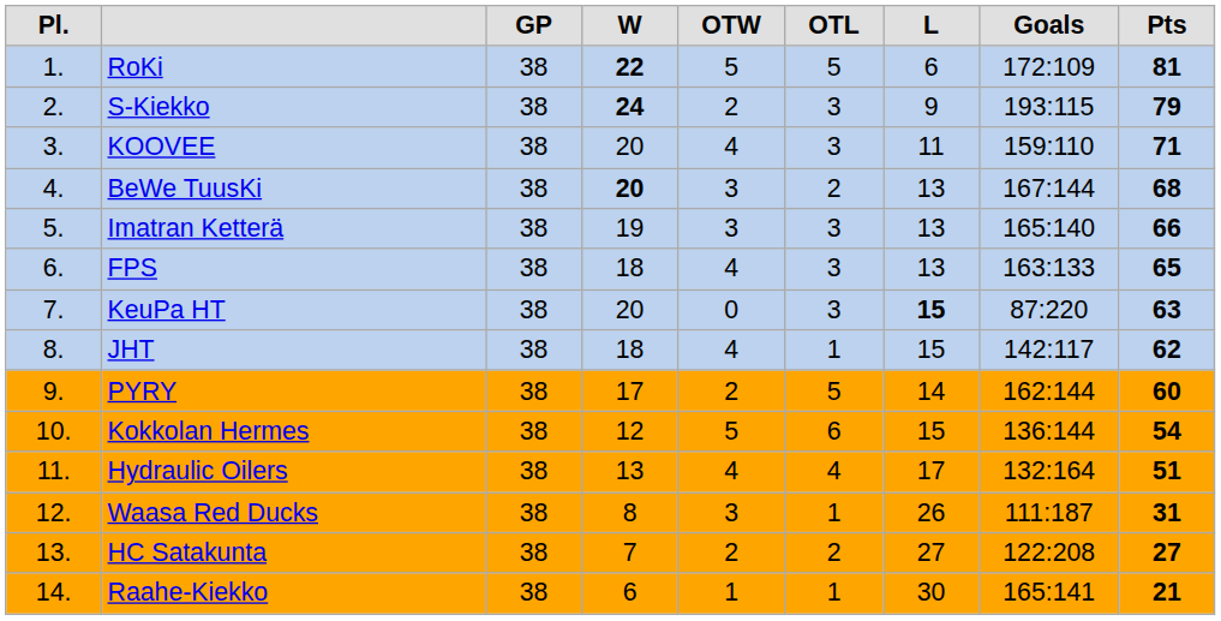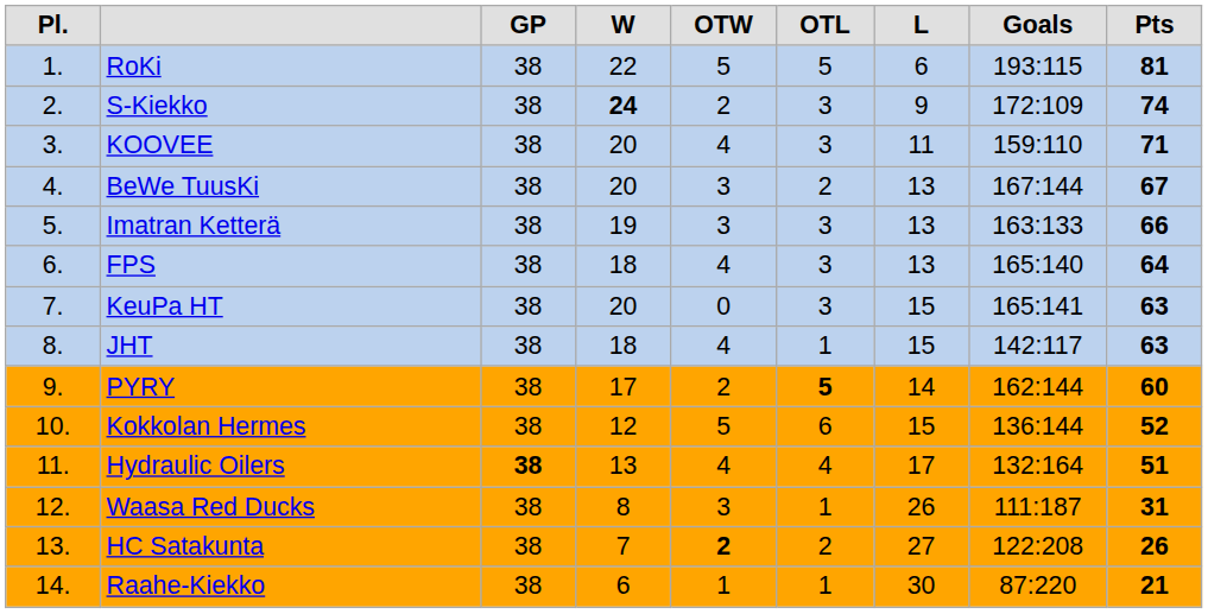 <table class="wikitable" style="width:60%; text-align: center">
 <tr style="font-weight:bold; background-color:#e0e0e0">
 <td width="5%">Pl.</td>
 <td width="20%"></td>
 <td width="5%">GP</td>
 <td width="5%">W</td>
 <td width="5%">OTW</td>
 <td width="5%">OTL</td>
 <td width="5%">L</td>
 <td width="5%">Goals</td>
 <td width="5%">Pts</td>
 </tr>
 <tr style="background-color:#BCD2EE">
 <td>1.</td>
 <td style="text-align: left"><a href='#'>RoKi</a></td>
 <td>38</td>
-<td><strong>22</strong></td>
+<td>22</td>
 <td>5</td>
 <td>5</td>
 <td>6</td>
-<td>172:109</td>
+<td>193:115</td>
 <td><strong>81</strong></td>
 </tr>
 <tr style="background-color:#BCD2EE">
 <td>2.</td>
 <td style="text-align: left"><a href='#'>S-Kiekko</a></td>
 <td>38</td>
 <td><strong>24</strong></td>
 <td>2</td>
 <td>3</td>
 <td>9</td>
-<td>193:115</td>
-<td><strong>79</strong></td>
+<td>172:109</td>
+<td><strong>74</strong></td>
 </tr>
 <tr style="background-color:#BCD2EE">
 <td>3.</td>
 <td style="text-align: left"><a href='#'>KOOVEE</a></td>
 <td>38</td>
 <td>20</td>
 <td>4</td>
 <td>3</td>
 <td>11</td>
 <td>159:110</td>
 <td><strong>71</strong></td>
 </tr>
 <tr style="background-color:#BCD2EE">
 <td>4.</td>
 <td style="text-align: left"><a href='#'>BeWe TuusKi</a></td>
 <td>38</td>
-<td><strong>20</strong></td>
+<td>20</td>
 <td>3</td>
 <td>2</td>
 <td>13</td>
 <td>167:144</td>
-<td><strong>68</strong></td>
+<td><strong>67</strong></td>
 </tr>
 <tr style="background-color:#BCD2EE">
 <td>5.</td>
 <td style="text-align: left"><a href='#'>Imatran Ketterä</a></td>
 <td>38</td>
 <td>19</td>
 <td>3</td>
 <td>3</td>
 <td>13</td>
-<td>165:140</td>
+<td>163:133</td>
 <td><strong>66</strong></td>
 </tr>
 <tr style="background-color:#BCD2EE">
 <td>6.</td>
 <td style="text-align: left"><a href='#'>FPS</a></td>
 <td>38</td>
 <td>18</td>
 <td>4</td>
 <td>3</td>
 <td>13</td>
-<td>163:133</td>
-<td><strong>65</strong></td>
+<td>165:140</td>
+<td><strong>64</strong></td>
 </tr>
 <tr style="background-color:#BCD2EE">
 <td>7.</td>
 <td style="text-align: left"><a href='#'>KeuPa HT</a></td>
 <td>38</td>
 <td>20</td>
 <td>0</td>
 <td>3</td>
-<td><strong>15</strong></td>
-<td>87:220</td>
+<td>15</td>
+<td>165:141</td>
 <td><strong>63</strong></td>
 </tr>
 <tr style="background-color:#BCD2EE">
 <td>8.</td>
 <td style="text-align: left"><a href='#'>JHT</a></td>
 <td>38</td>
 <td>18</td>
 <td>4</td>
 <td>1</td>
 <td>15</td>
 <td>142:117</td>
-<td><strong>62</strong></td>
+<td><strong>63</strong></td>
 </tr>
 <tr style="background-color:orange">
 <td>9.</td>
 <td style="text-align: left"><a href='#'>PYRY</a></td>
 <td>38</td>
 <td>17</td>
 <td>2</td>
-<td>5</td>
+<td><strong>5</strong></td>
 <td>14</td>
 <td>162:144</td>
 <td><strong>60</strong></td>
 </tr>
 <tr style="background-color:orange">
 <td>10.</td>
 <td style="text-align: left"><a href='#'>Kokkolan Hermes</a></td>
 <td>38</td>
 <td>12</td>
 <td>5</td>
 <td>6</td>
 <td>15</td>
 <td>136:144</td>
-<td><strong>54</strong></td>
+<td><strong>52</strong></td>
 </tr>
 <tr style="background-color:orange">
 <td>11.</td>
 <td style="text-align: left"><a href='#'>Hydraulic Oilers</a></td>
-<td>38</td>
+<td><strong>38</strong></td>
 <td>13</td>
 <td>4</td>
 <td>4</td>
 <td>17</td>
 <td>132:164</td>
 <td><strong>51</strong></td>
 </tr>
 <tr style="background-color:orange">
 <td>12.</td>
 <td style="text-align: left"><a href='#'>Waasa Red Ducks</a></td>
 <td>38</td>
 <td>8</td>
 <td>3</td>
 <td>1</td>
 <td>26</td>
 <td>111:187</td>
 <td><strong>31</strong></td>
 </tr>
 <tr style="background-color:orange">
 <td>13.</td>
 <td style="text-align: left"><a href='#'>HC Satakunta</a></td>
 <td>38</td>
 <td>7</td>
-<td>2</td>
+<td><strong>2</strong></td>
 <td>2</td>
 <td>27</td>
 <td>122:208</td>
-<td><strong>27</strong></td>
+<td><strong>26</strong></td>
 </tr>
 <tr style="background-color:orange">
 <td>14.</td>
 <td style="text-align: left"><a href='#'>Raahe-Kiekko</a></td>
 <td>38</td>
 <td>6</td>
 <td>1</td>
 <td>1</td>
 <td>30</td>
-<td>165:141</td>
+<td>87:220</td>
 <td><strong>21</strong></td>
 </tr>
 </table>
